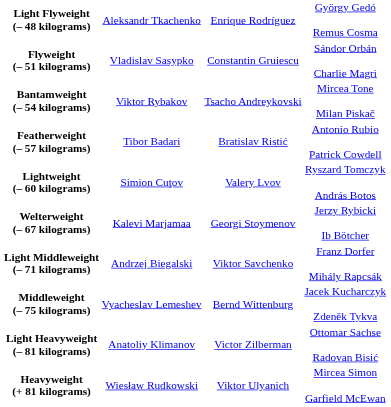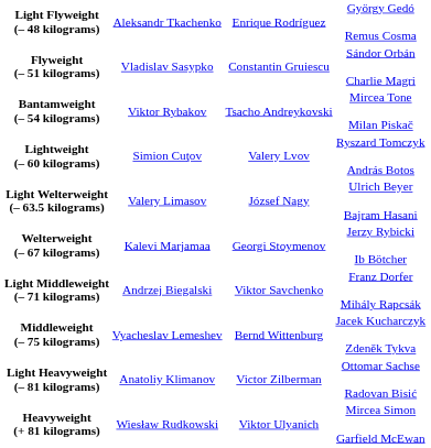 <table>
 <tr align="center">
 <td><strong>Light Flyweight<br>(– 48 kilograms)</strong></td>
 <td> <a href='#'>Aleksandr Tkachenko</a><br></td>
 <td> <a href='#'>Enrique Rodríguez</a><br></td>
 <td> <a href='#'>György Gedó</a><br><br> <a href='#'>Remus Cosma</a><br></td>
 </tr>
 <tr align="center">
 <td><strong>Flyweight<br>(– 51 kilograms)</strong></td>
 <td> <a href='#'>Vladislav Sasypko</a><br></td>
 <td> <a href='#'>Constantin Gruiescu</a><br></td>
 <td> <a href='#'>Sándor Orbán</a><br><br> <a href='#'>Charlie Magri</a><br></td>
 </tr>
 <tr align="center">
 <td><strong>Bantamweight<br>(– 54 kilograms)</strong></td>
 <td> <a href='#'>Viktor Rybakov</a><br></td>
 <td> <a href='#'>Tsacho Andreykovski</a><br></td>
 <td> <a href='#'>Mircea Tone</a><br><br> <a href='#'>Milan Piskač</a><br></td>
 </tr>
 <tr align="center">
-<td><strong>Featherweight<br>(– 57 kilograms)</strong></td>
-<td> <a href='#'>Tibor Badari</a><br></td>
-<td> <a href='#'>Bratislav Ristić</a><br></td>
-<td> <a href='#'>Antonio Rubio</a><br><br> <a href='#'>Patrick Cowdell</a><br></td>
-</tr>
-<tr align="center">
 <td><strong>Lightweight<br>(– 60 kilograms)</strong></td>
 <td> <a href='#'>Simion Cuţov</a><br></td>
 <td> <a href='#'>Valery Lvov</a><br></td>
 <td> <a href='#'>Ryszard Tomczyk</a><br><br> <a href='#'>András Botos</a><br></td>
+</tr>
+<tr align="center">
+<td><strong>Light Welterweight<br>(– 63.5 kilograms)</strong></td>
+<td> <a href='#'>Valery Limasov</a><br></td>
+<td> <a href='#'>József Nagy</a><br></td>
+<td> <a href='#'>Ulrich Beyer</a><br><br> <a href='#'>Bajram Hasani</a><br></td>
 </tr>
 <tr align="center">
 <td><strong>Welterweight<br>(– 67 kilograms)</strong></td>
 <td> <a href='#'>Kalevi Marjamaa</a><br></td>
 <td> <a href='#'>Georgi Stoymenov</a><br></td>
 <td> <a href='#'>Jerzy Rybicki</a><br><br> <a href='#'>Ib Bötcher</a><br></td>
 </tr>
 <tr align="center">
 <td><strong>Light Middleweight<br>(– 71 kilograms)</strong></td>
 <td> <a href='#'>Andrzej Biegalski</a><br></td>
 <td> <a href='#'>Viktor Savchenko</a><br></td>
 <td> <a href='#'>Franz Dorfer</a><br><br> <a href='#'>Mihály Rapcsák</a><br></td>
 </tr>
 <tr align="center">
 <td><strong>Middleweight<br>(– 75 kilograms)</strong></td>
 <td> <a href='#'>Vyacheslav Lemeshev</a><br></td>
 <td> <a href='#'>Bernd Wittenburg</a><br></td>
 <td> <a href='#'>Jacek Kucharczyk</a><br><br> <a href='#'>Zdeněk Tykva</a><br></td>
 </tr>
 <tr align="center">
 <td><strong>Light Heavyweight<br>(– 81 kilograms)</strong></td>
 <td> <a href='#'>Anatoliy Klimanov</a><br></td>
 <td> <a href='#'>Victor Zilberman</a><br></td>
 <td> <a href='#'>Ottomar Sachse</a><br><br> <a href='#'>Radovan Bisić</a><br></td>
 </tr>
 <tr align="center">
 <td><strong>Heavyweight<br>(+ 81 kilograms)</strong></td>
 <td> <a href='#'>Wiesław Rudkowski</a><br></td>
 <td> <a href='#'>Viktor Ulyanich</a><br></td>
 <td> <a href='#'>Mircea Simon</a><br><br> <a href='#'>Garfield McEwan</a><br></td>
 </tr>
 </table>
